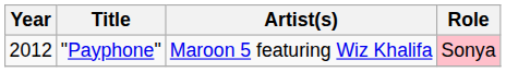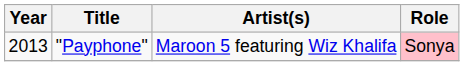 <table class="wikitable sortable">
 <tr>
 <th>Year</th>
 <th>Title</th>
 <th>Artist(s)</th>
 <th>Role</th>
 </tr>
 <tr>
-<td>2012</td>
+<td>2013</td>
 <td>"<a href='#'>Payphone</a>"</td>
 <td><a href='#'>Maroon 5</a> featuring <a href='#'>Wiz Khalifa</a></td>
 <td style="background: pink;">Sonya</td>
 </tr>
 <tr>
 </tr>
 </table>
